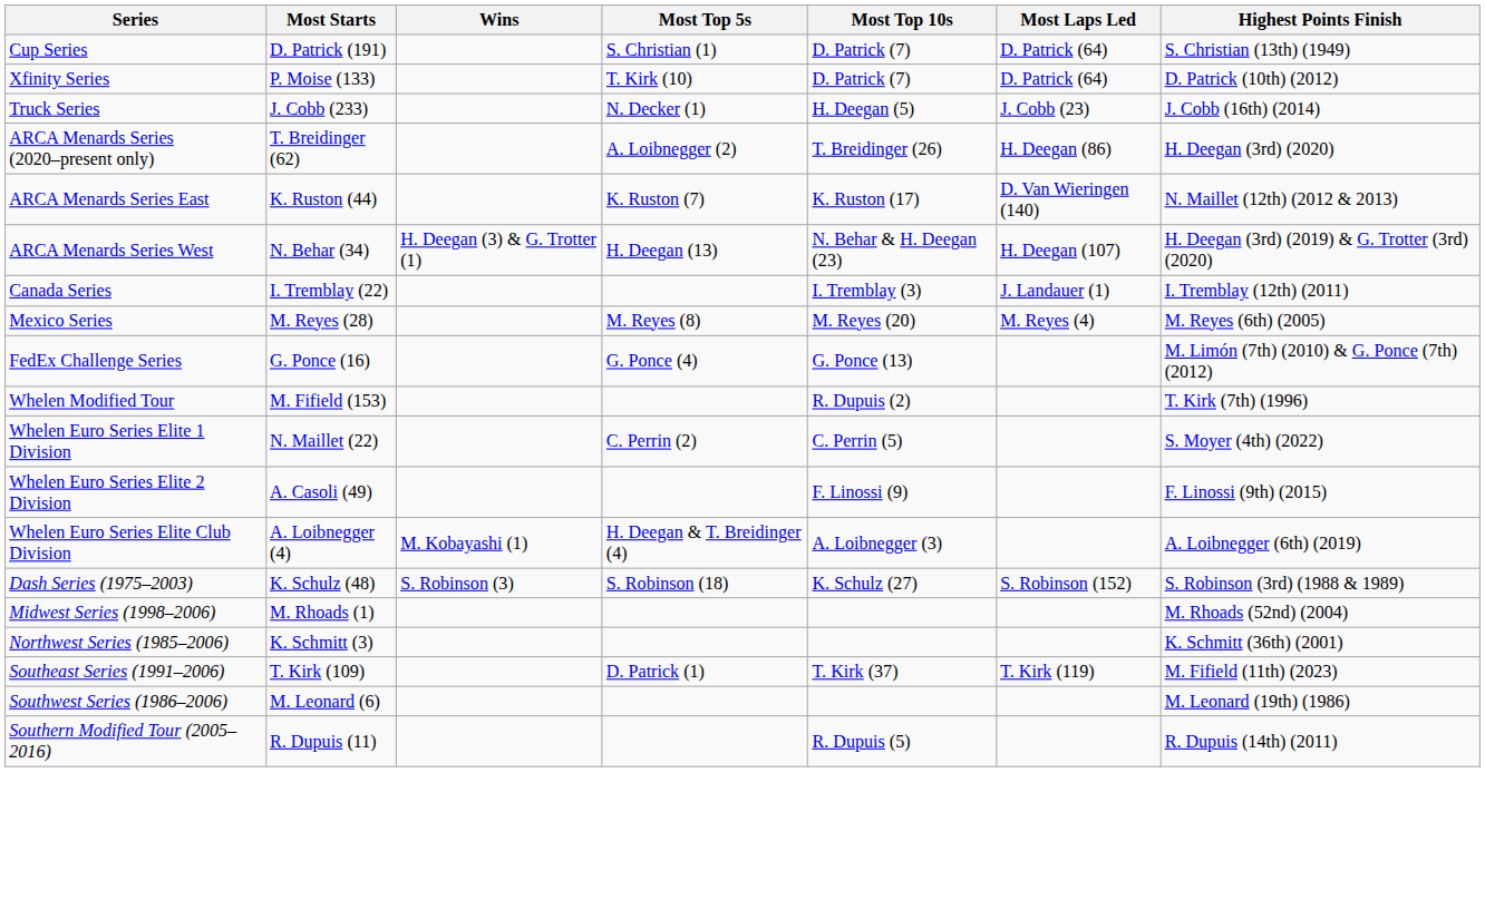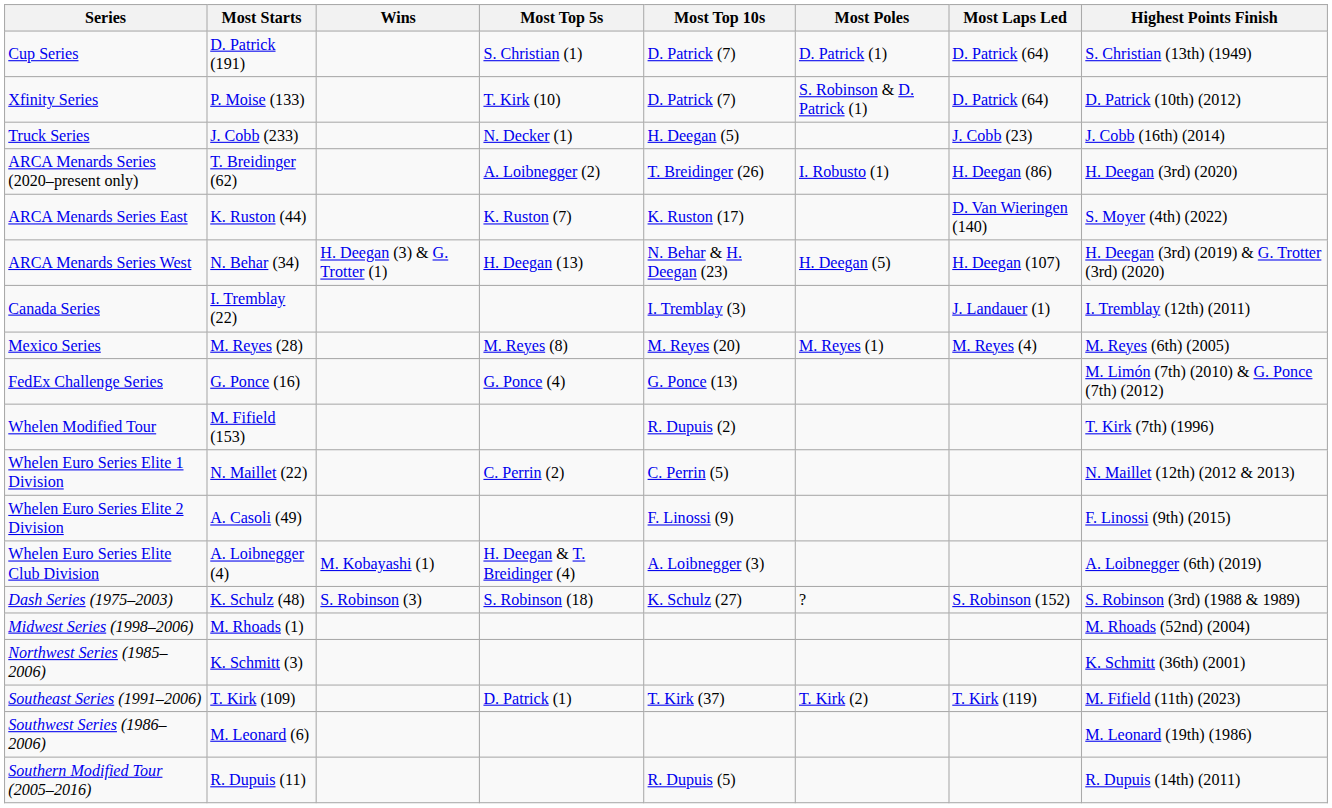 <table class="wikitable sortable" style="font-size: 95%;">
 <tr>
 <th>Series</th>
 <th>Most Starts</th>
 <th>Wins</th>
 <th>Most Top 5s</th>
 <th>Most Top 10s</th>
+<th>Most Poles</th>
 <th>Most Laps Led</th>
 <th>Highest Points Finish</th>
 </tr>
 <tr>
 <td><a href='#'>Cup Series</a></td>
 <td data-sort-value=191><a href='#'>D. Patrick</a> (191)</td>
 <td></td>
 <td data-sort-value=1><a href='#'>S. Christian</a> (1)</td>
 <td data-sort-value=7><a href='#'>D. Patrick</a> (7)</td>
+<td data-sort-value=1><a href='#'>D. Patrick</a> (1)</td>
 <td data-sort-value=64><a href='#'>D. Patrick</a> (64)</td>
 <td data-sort-value=13><a href='#'>S. Christian</a> (13th) (1949)</td>
 </tr>
 <tr>
 <td><a href='#'>Xfinity Series</a></td>
 <td data-sort-value=133><a href='#'>P. Moise</a> (133)</td>
 <td></td>
 <td data-sort-value=10><a href='#'>T. Kirk</a> (10)</td>
 <td data-sort-value=7><a href='#'>D. Patrick</a> (7)</td>
+<td data-sort-value=1><a href='#'>S. Robinson</a> & <a href='#'>D. Patrick</a> (1)</td>
 <td data-sort-value=64><a href='#'>D. Patrick</a> (64)</td>
 <td data-sort-value=10><a href='#'>D. Patrick</a> (10th) (2012)</td>
 </tr>
 <tr>
 <td><a href='#'>Truck Series</a></td>
 <td data-sort-value=233><a href='#'>J. Cobb</a> (233)</td>
 <td></td>
 <td data-sort-value=1><a href='#'>N. Decker</a> (1)</td>
 <td data-sort-value=5><a href='#'>H. Deegan</a> (5)</td>
+<td></td>
 <td data-sort-value=23><a href='#'>J. Cobb</a> (23)</td>
 <td data-sort-value=16><a href='#'>J. Cobb</a> (16th) (2014)</td>
 </tr>
 <tr>
 <td><a href='#'>ARCA Menards Series</a> <br> (2020–present only)</td>
 <td data-sort-value=52><a href='#'>T. Breidinger</a> (62)</td>
 <td></td>
 <td data-sort-value=2><a href='#'>A. Loibnegger</a> (2)</td>
 <td data-sort-value=21><a href='#'>T. Breidinger</a> (26)</td>
+<td data-sort-value=1><a href='#'>I. Robusto</a> (1)</td>
 <td data-sort-value=86><a href='#'>H. Deegan</a> (86)</td>
 <td data-sort-value=3><a href='#'>H. Deegan</a> (3rd) (2020)</td>
 </tr>
 <tr>
 <td><a href='#'>ARCA Menards Series East</a></td>
 <td data-sort-value=44><a href='#'>K. Ruston</a> (44)</td>
 <td></td>
 <td data-sort-value=7><a href='#'>K. Ruston</a> (7)</td>
 <td data-sort-value=17><a href='#'>K. Ruston</a> (17)</td>
+<td></td>
 <td data-sort-value=140><a href='#'>D. Van Wieringen</a> (140)</td>
-<td data-sort-value=12><a href='#'>N. Maillet</a> (12th) (2012 & 2013)</td>
+<td data-sort-value=4><a href='#'>S. Moyer</a> (4th) (2022)</td>
 </tr>
 <tr>
 <td><a href='#'>ARCA Menards Series West</a></td>
 <td data-sort-value=34><a href='#'>N. Behar</a> (34)</td>
 <td data-sort-value=3><a href='#'>H. Deegan</a> (3) & <a href='#'>G. Trotter</a> (1)</td>
 <td data-sort-value=13><a href='#'>H. Deegan</a> (13)</td>
 <td data-sort-value=23><a href='#'>N. Behar</a> & <a href='#'>H. Deegan</a> (23)</td>
+<td data-sort-value=5><a href='#'>H. Deegan</a> (5)</td>
 <td data-sort-value=107><a href='#'>H. Deegan</a> (107)</td>
 <td data-sort-value=3><a href='#'>H. Deegan</a> (3rd) (2019) & <a href='#'>G. Trotter</a> (3rd) (2020)</td>
 </tr>
 <tr>
 <td><a href='#'>Canada Series</a></td>
 <td data-sort-value=22><a href='#'>I. Tremblay</a> (22)</td>
 <td></td>
 <td></td>
 <td data-sort-value=3><a href='#'>I. Tremblay</a> (3)</td>
+<td></td>
 <td data-sort-value=1><a href='#'>J. Landauer</a> (1)</td>
 <td data-sort-value=12><a href='#'>I. Tremblay</a> (12th) (2011)</td>
 </tr>
 <tr>
 <td><a href='#'>Mexico Series</a></td>
 <td data-sort-value=28><a href='#'>M. Reyes</a> (28)</td>
 <td></td>
 <td data-sort-value=8><a href='#'>M. Reyes</a> (8)</td>
 <td data-sort-value=20><a href='#'>M. Reyes</a> (20)</td>
+<td data-sort-value=1><a href='#'>M. Reyes</a> (1)</td>
 <td data-sort-value=4><a href='#'>M. Reyes</a> (4)</td>
 <td data-sort-value=6><a href='#'>M. Reyes</a> (6th) (2005)</td>
 </tr>
 <tr>
 <td><a href='#'>FedEx Challenge Series</a></td>
 <td data-sort-value=28><a href='#'>G. Ponce</a> (16)</td>
 <td></td>
 <td data-sort-value=8><a href='#'>G. Ponce</a> (4)</td>
 <td data-sort-value=20><a href='#'>G. Ponce</a> (13)</td>
 <td></td>
+<td></td>
 <td data-sort-value=6><a href='#'>M. Limón</a> (7th) (2010) & <a href='#'>G. Ponce</a> (7th) (2012)</td>
 </tr>
 <tr>
 <td><a href='#'>Whelen Modified Tour</a></td>
 <td data-sort-value=153><a href='#'>M. Fifield</a> (153)</td>
 <td></td>
 <td></td>
 <td data-sort-value=2><a href='#'>R. Dupuis</a> (2)</td>
+<td></td>
 <td></td>
 <td data-sort-value=7><a href='#'>T. Kirk</a> (7th) (1996)</td>
 </tr>
 <tr>
 <td><a href='#'>Whelen Euro Series Elite 1 Division</a></td>
 <td data-sort-value=22><a href='#'>N. Maillet</a> (22)</td>
 <td></td>
 <td data-sort-value=2><a href='#'>C. Perrin</a> (2)</td>
 <td data-sort-value=5><a href='#'>C. Perrin</a> (5)</td>
 <td></td>
-<td data-sort-value=4><a href='#'>S. Moyer</a> (4th) (2022)</td>
+<td></td>
+<td data-sort-value=12><a href='#'>N. Maillet</a> (12th) (2012 & 2013)</td>
 </tr>
 <tr>
 <td><a href='#'>Whelen Euro Series Elite 2 Division</a></td>
 <td data-sort-value=47><a href='#'>A. Casoli</a> (49)</td>
 <td></td>
 <td></td>
 <td data-sort-value=9><a href='#'>F. Linossi</a> (9)</td>
+<td></td>
 <td></td>
 <td data-sort-value=9><a href='#'>F. Linossi</a> (9th) (2015)</td>
 </tr>
 <tr>
 <td><a href='#'>Whelen Euro Series Elite Club Division</a></td>
 <td data-sort-value=4><a href='#'>A. Loibnegger</a> (4)</td>
 <td data-sort-value=1><a href='#'>M. Kobayashi</a> (1)</td>
 <td data-sort-value=4><a href='#'>H. Deegan</a> & <a href='#'>T. Breidinger</a> (4)</td>
 <td data-sort-value=3><a href='#'>A. Loibnegger</a> (3)</td>
 <td></td>
+<td></td>
 <td data-sort-value=6><a href='#'>A. Loibnegger</a> (6th) (2019)</td>
 </tr>
 <tr>
 <td><em><a href='#'>Dash Series</a> (1975–2003)</em></td>
 <td data-sort-value=48><a href='#'>K. Schulz</a> (48)</td>
 <td data-sort-value=3><a href='#'>S. Robinson</a> (3)</td>
 <td data-sort-value=18><a href='#'>S. Robinson</a> (18)</td>
 <td data-sort-value=27><a href='#'>K. Schulz</a> (27)</td>
+<td>?</td>
 <td data-sort-value=152><a href='#'>S. Robinson</a> (152)</td>
 <td data-sort-value=3><a href='#'>S. Robinson</a> (3rd) (1988 & 1989)</td>
 </tr>
 <tr>
 <td><em><a href='#'>Midwest Series</a> (1998–2006)</em></td>
 <td data-sort-value=1><a href='#'>M. Rhoads</a> (1)</td>
+<td></td>
 <td></td>
 <td></td>
 <td></td>
 <td></td>
 <td data-sort-value=52><a href='#'>M. Rhoads</a> (52nd) (2004)</td>
 </tr>
 <tr>
 <td><em><a href='#'>Northwest Series</a> (1985–2006)</em></td>
 <td data-sort-value=3><a href='#'>K. Schmitt</a> (3)</td>
 <td></td>
 <td></td>
 <td></td>
 <td></td>
+<td></td>
 <td data-sort-value=36><a href='#'>K. Schmitt</a> (36th) (2001)</td>
 </tr>
 <tr>
 <td><em><a href='#'>Southeast Series</a> (1991–2006)</em></td>
 <td data-sort-value=109><a href='#'>T. Kirk</a> (109)</td>
 <td></td>
 <td data-sort-value=1><a href='#'>D. Patrick</a> (1)</td>
 <td data-sort-value=37><a href='#'>T. Kirk</a> (37)</td>
+<td data-sort-value=2><a href='#'>T. Kirk</a> (2)</td>
 <td data-sort-value=119><a href='#'>T. Kirk</a> (119)</td>
 <td data-sort-value=11><a href='#'>M. Fifield</a> (11th) (2023)</td>
 </tr>
 <tr>
 <td><em><a href='#'>Southwest Series</a> (1986–2006)</em></td>
 <td data-sort-value=6><a href='#'>M. Leonard</a> (6)</td>
+<td></td>
 <td></td>
 <td></td>
 <td></td>
 <td></td>
 <td data-sort-value=19><a href='#'>M. Leonard</a> (19th) (1986)</td>
 </tr>
 <tr>
 <td><em><a href='#'>Southern Modified Tour</a> (2005–2016)</em></td>
 <td data-sort-value=11><a href='#'>R. Dupuis</a> (11)</td>
 <td></td>
 <td></td>
 <td data-sort-value=5><a href='#'>R. Dupuis</a> (5)</td>
 <td></td>
+<td></td>
 <td data-sort-value=14><a href='#'>R. Dupuis</a> (14th) (2011)</td>
 </tr>
 </table>
